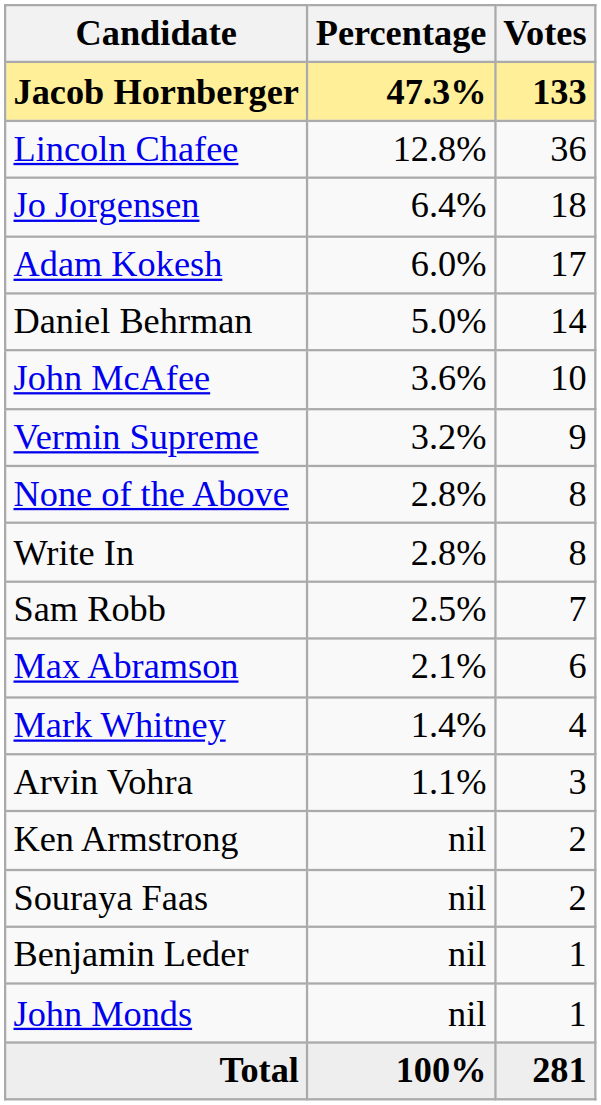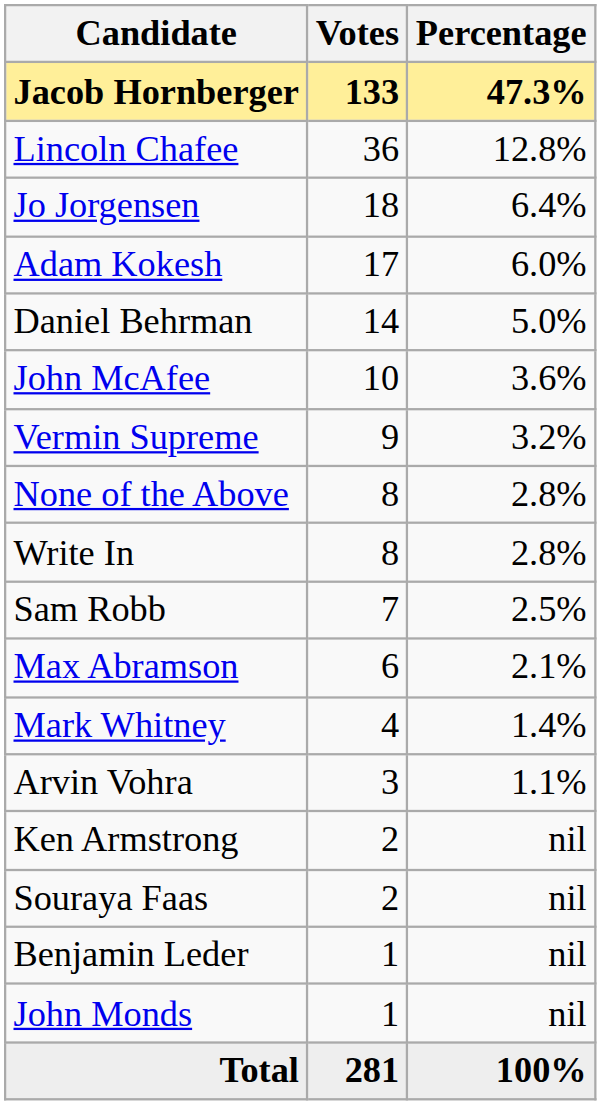 <table class="wikitable" style="text-align:right;">
 <tr>
 <th>Candidate</th>
+<th>Votes</th>
 <th>Percentage</th>
-<th>Votes</th>
 </tr>
 <tr style="background:#ffef99;">
 <td style="text-align:left;"><strong>Jacob Hornberger</strong></td>
+<td><strong>133</strong></td>
 <td><strong>47.3%</strong></td>
-<td><strong>133</strong></td>
 </tr>
 <tr>
 <td style="text-align:left;"><a href='#'>Lincoln Chafee</a></td>
+<td>36</td>
 <td>12.8%</td>
-<td>36</td>
 </tr>
 <tr>
 <td style="text-align:left;"><a href='#'>Jo Jorgensen</a></td>
+<td>18</td>
 <td>6.4%</td>
-<td>18</td>
 </tr>
 <tr>
 <td style="text-align:left;"><a href='#'>Adam Kokesh</a></td>
+<td>17</td>
 <td>6.0%</td>
-<td>17</td>
 </tr>
 <tr>
 <td style="text-align:left;">Daniel Behrman</td>
+<td>14</td>
 <td>5.0%</td>
-<td>14</td>
 </tr>
 <tr>
 <td style="text-align:left;"><a href='#'>John McAfee</a></td>
+<td>10</td>
 <td>3.6%</td>
-<td>10</td>
 </tr>
 <tr>
 <td style="text-align:left;"><a href='#'>Vermin Supreme</a></td>
+<td>9</td>
 <td>3.2%</td>
-<td>9</td>
 </tr>
 <tr>
 <td style="text-align:left;"><a href='#'>None of the Above</a></td>
+<td>8</td>
 <td>2.8%</td>
-<td>8</td>
 </tr>
 <tr>
 <td style="text-align:left;">Write In</td>
+<td>8</td>
 <td>2.8%</td>
-<td>8</td>
 </tr>
 <tr>
 <td style="text-align:left;">Sam Robb</td>
+<td>7</td>
 <td>2.5%</td>
-<td>7</td>
 </tr>
 <tr>
 <td style="text-align:left;"><a href='#'>Max Abramson</a></td>
+<td>6</td>
 <td>2.1%</td>
-<td>6</td>
 </tr>
 <tr>
 <td style="text-align:left;"><a href='#'>Mark Whitney</a></td>
+<td>4</td>
 <td>1.4%</td>
-<td>4</td>
 </tr>
 <tr>
 <td style="text-align:left;">Arvin Vohra</td>
+<td>3</td>
 <td>1.1%</td>
-<td>3</td>
 </tr>
 <tr>
 <td style="text-align:left;">Ken Armstrong</td>
+<td>2</td>
 <td>nil</td>
-<td>2</td>
 </tr>
 <tr>
 <td style="text-align:left;">Souraya Faas</td>
+<td>2</td>
 <td>nil</td>
-<td>2</td>
 </tr>
 <tr>
 <td style="text-align:left;">Benjamin Leder</td>
+<td>1</td>
 <td>nil</td>
-<td>1</td>
 </tr>
 <tr>
 <td style="text-align:left;"><a href='#'>John Monds</a></td>
+<td>1</td>
 <td>nil</td>
-<td>1</td>
 </tr>
 <tr style="background:#eee;">
 <td style="margin-right:0.50px"><strong>Total</strong></td>
+<td style="margin-right:0.50px"><strong>281</strong></td>
 <td style="margin-right:0.50px"><strong>100%</strong></td>
-<td style="margin-right:0.50px"><strong>281</strong></td>
 </tr>
 </table>
